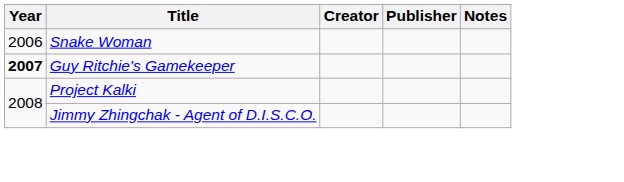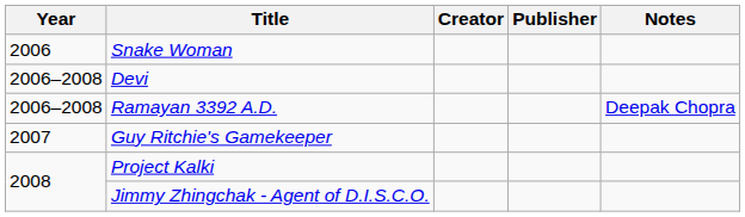 <table class="wikitable">
 <tr>
 <th>Year</th>
 <th>Title</th>
 <th>Creator</th>
 <th>Publisher</th>
 <th>Notes</th>
 </tr>
 <tr>
 <td>2006</td>
 <td><em><a href='#'>Snake Woman</a></em></td>
 <td></td>
 <td></td>
 <td></td>
 </tr>
 <tr>
-<td><strong>2007</strong></td>
+<td>2006–2008</td>
+<td><em><a href='#'>Devi</a></em></td>
+<td></td>
+<td></td>
+<td></td>
+</tr>
+<tr>
+<td>2006–2008</td>
+<td><em><a href='#'>Ramayan 3392 A.D.</a></em></td>
+<td></td>
+<td></td>
+<td> <a href='#'>Deepak Chopra</a></td>
+</tr>
+<tr>
+<td>2007</td>
 <td><em><a href='#'>Guy Ritchie's Gamekeeper</a></em></td>
 <td></td>
 <td></td>
 <td></td>
 </tr>
 <tr>
 <td rowspan=2>2008</td>
 <td><em><a href='#'>Project Kalki</a></em></td>
 <td></td>
 <td></td>
 <td></td>
 </tr>
 <tr>
 <td><em><a href='#'>Jimmy Zhingchak - Agent of D.I.S.C.O.</a></em></td>
 <td></td>
 <td></td>
 <td></td>
 </tr>
 </table>
